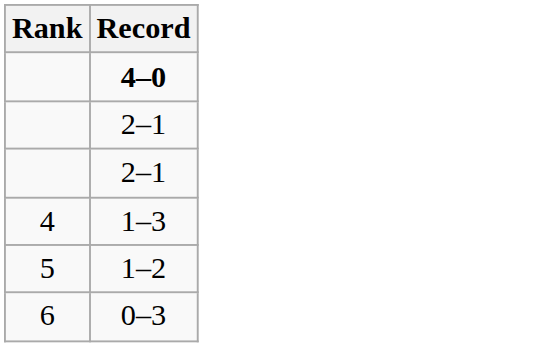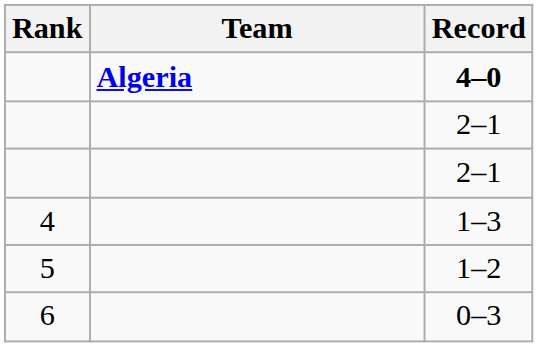 <table class=wikitable style="text-align:center;">
 <tr>
 <th>Rank</th>
+<th width=170>Team</th>
 <th>Record</th>
 </tr>
 <tr>
 <td></td>
+<td align=left> <strong><a href='#'>Algeria</a></strong></td>
 <td><strong>4–0</strong></td>
 </tr>
 <tr>
 <td></td>
+<td align=left></td>
 <td>2–1</td>
 </tr>
 <tr>
 <td></td>
+<td align=left></td>
 <td>2–1</td>
 </tr>
 <tr>
 <td>4</td>
+<td align=left></td>
 <td>1–3</td>
 </tr>
 <tr>
 <td>5</td>
+<td align=left></td>
 <td>1–2</td>
 </tr>
 <tr>
 <td>6</td>
+<td align=left></td>
 <td>0–3</td>
 </tr>
 </table>
